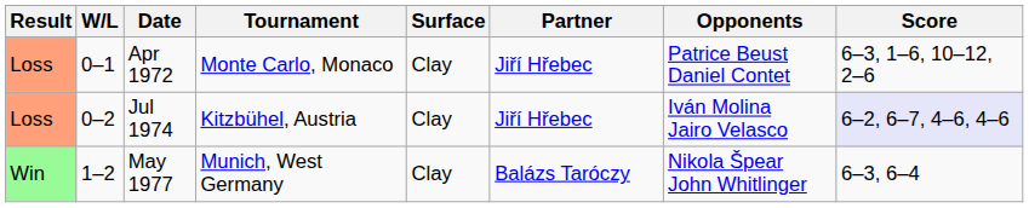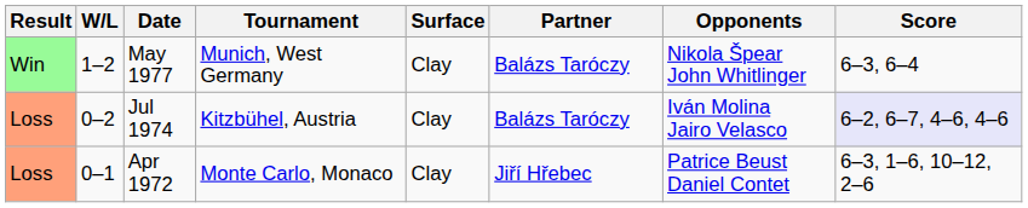 <table class="sortable wikitable">
 <tr>
 <th>Result</th>
 <th style="width:30px" class="unsortable">W/L</th>
 <th style="width:50px">Date</th>
 <th style="width:160px">Tournament</th>
 <th style="width:50px">Surface</th>
 <th style="width:130px">Partner</th>
 <th style="width:130px">Opponents</th>
 <th style="width:140px" class="unsortable">Score</th>
 </tr>
 <tr>
+<td style="background:#98fb98;">Win</td>
+<td>1–2</td>
+<td>May 1977</td>
+<td><a href='#'>Munich</a>, West Germany</td>
+<td>Clay</td>
+<td> <a href='#'>Balázs Taróczy</a></td>
+<td> <a href='#'>Nikola Špear</a><br> <a href='#'>John Whitlinger</a></td>
+<td>6–3, 6–4</td>
+</tr>
+<tr>
+<td style="background:#ffa07a;">Loss</td>
+<td>0–2</td>
+<td>Jul 1974</td>
+<td><a href='#'>Kitzbühel</a>, Austria</td>
+<td>Clay</td>
+<td> <a href='#'>Balázs Taróczy</a></td>
+<td> <a href='#'>Iván Molina</a><br> <a href='#'>Jairo Velasco</a></td>
+<td style="background: lavender;">6–2, 6–7, 4–6, 4–6</td>
+</tr>
+<tr>
 <td style="background:#ffa07a;">Loss</td>
 <td>0–1</td>
 <td>Apr 1972</td>
 <td><a href='#'>Monte Carlo</a>, Monaco</td>
 <td>Clay</td>
 <td> <a href='#'>Jiří Hřebec</a></td>
 <td> <a href='#'>Patrice Beust</a><br> <a href='#'>Daniel Contet</a></td>
 <td>6–3, 1–6, 10–12, 2–6</td>
 </tr>
-<tr>
-<td style="background:#ffa07a;">Loss</td>
-<td>0–2</td>
-<td>Jul 1974</td>
-<td><a href='#'>Kitzbühel</a>, Austria</td>
-<td>Clay</td>
-<td> <a href='#'>Jiří Hřebec</a></td>
-<td> <a href='#'>Iván Molina</a><br> <a href='#'>Jairo Velasco</a></td>
-<td style="background: lavender;">6–2, 6–7, 4–6, 4–6</td>
-</tr>
-<tr>
-<td style="background:#98fb98;">Win</td>
-<td>1–2</td>
-<td>May 1977</td>
-<td><a href='#'>Munich</a>, West Germany</td>
-<td>Clay</td>
-<td> <a href='#'>Balázs Taróczy</a></td>
-<td> <a href='#'>Nikola Špear</a><br> <a href='#'>John Whitlinger</a></td>
-<td>6–3, 6–4</td>
-</tr>
 </table>
